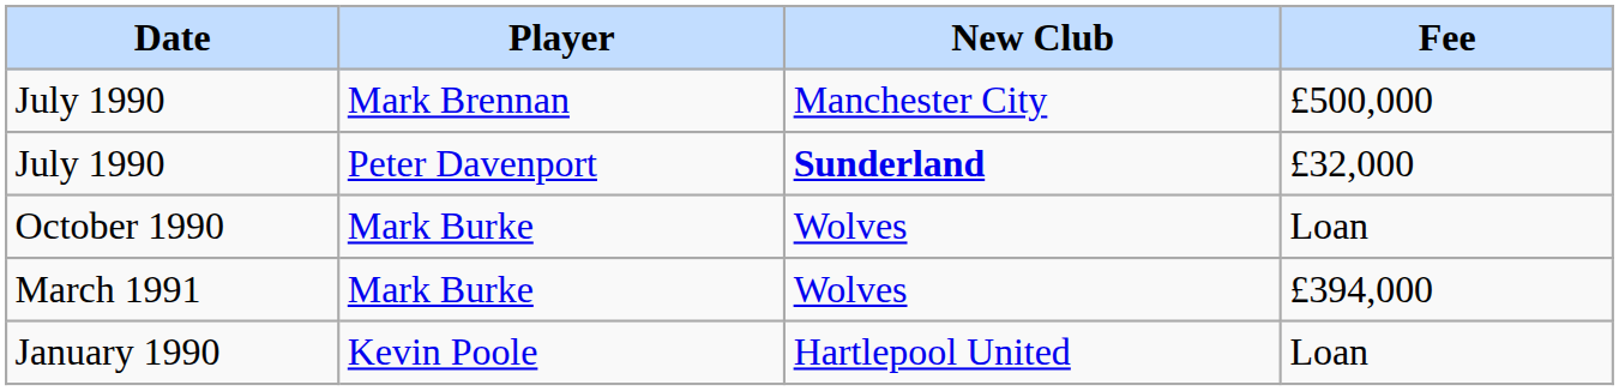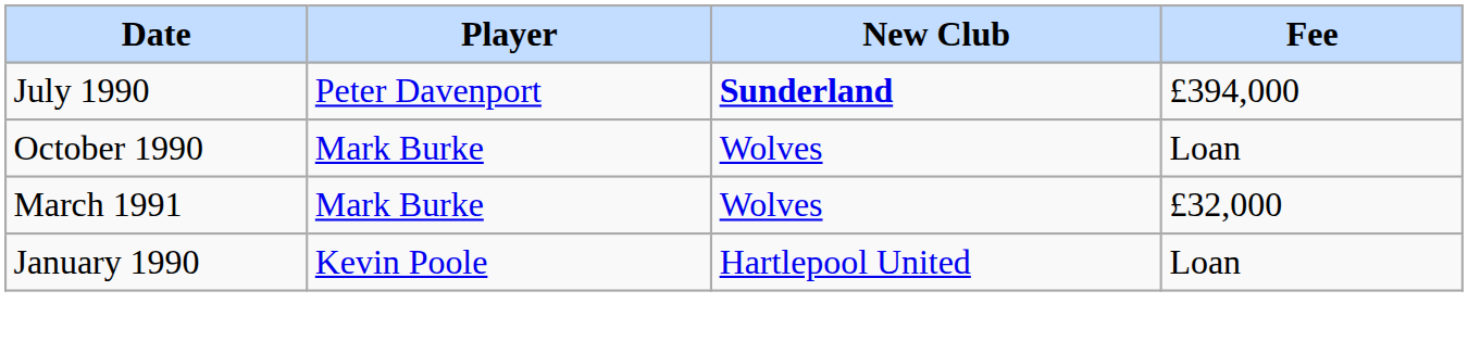 <table class="wikitable" style="text-align:left; font-size:95%;">
 <tr>
 <th style="background:#c2ddff; width:125px;">Date</th>
 <th style="background:#c2ddff; width:170px;">Player</th>
 <th style="background:#c2ddff; width:190px;">New Club</th>
 <th style="background:#c2ddff; width:125px;">Fee</th>
 </tr>
 <tr>
 <td>July 1990</td>
-<td> <a href='#'>Mark Brennan</a></td>
-<td><a href='#'>Manchester City</a></td>
-<td>£500,000</td>
-</tr>
-<tr>
-<td>July 1990</td>
 <td> <a href='#'>Peter Davenport</a></td>
 <td><strong><a href='#'>Sunderland</a></strong></td>
-<td>£32,000</td>
+<td>£394,000</td>
 </tr>
 <tr>
 <td>October 1990</td>
 <td> <a href='#'>Mark Burke</a></td>
 <td><a href='#'>Wolves</a></td>
 <td>Loan</td>
 </tr>
 <tr>
 <td>March 1991</td>
 <td> <a href='#'>Mark Burke</a></td>
 <td><a href='#'>Wolves</a></td>
-<td>£394,000</td>
+<td>£32,000</td>
 </tr>
 <tr>
 <td>January 1990</td>
 <td> <a href='#'>Kevin Poole</a></td>
 <td><a href='#'>Hartlepool United</a></td>
 <td>Loan</td>
 </tr>
 </table>
